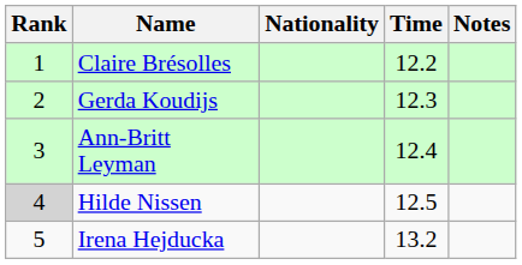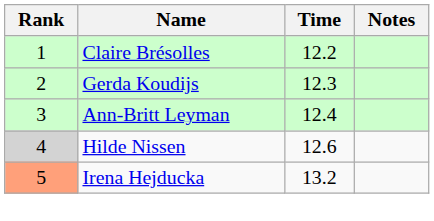 <table class="wikitable sortable" style="text-align:center;width: 55%">
 <tr>
 <th>Rank</th>
 <th>Name</th>
-<th>Nationality</th>
 <th>Time</th>
 <th>Notes</th>
 </tr>
 <tr bgcolor=ccffcc>
 <td>1</td>
 <td align=left><a href='#'>Claire Brésolles</a></td>
-<td align=left></td>
 <td>12.2</td>
 <td></td>
 </tr>
 <tr bgcolor=ccffcc>
 <td>2</td>
 <td align=left><a href='#'>Gerda Koudijs</a></td>
-<td align=left></td>
 <td>12.3</td>
 <td></td>
 </tr>
 <tr bgcolor=ccffcc>
 <td>3</td>
 <td align=left><a href='#'>Ann-Britt Leyman</a></td>
-<td align=left></td>
 <td>12.4</td>
 <td></td>
 </tr>
 <tr>
 <td style="background: lightgrey;">4</td>
 <td align=left><a href='#'>Hilde Nissen</a></td>
-<td align=left></td>
-<td>12.5</td>
+<td>12.6</td>
 <td></td>
 </tr>
 <tr>
-<td>5</td>
+<td style="background: lightsalmon;">5</td>
 <td align=left><a href='#'>Irena Hejducka</a></td>
-<td align=left></td>
 <td>13.2</td>
 <td></td>
 </tr>
 </table>
